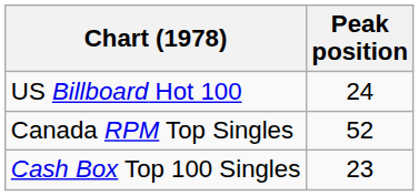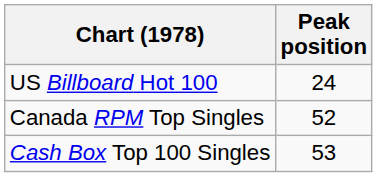 <table class="wikitable sortable">
 <tr>
 <th>Chart (1978)</th>
 <th>Peak<br>position</th>
 </tr>
 <tr>
 <td>US <a href='#'><em>Billboard</em> Hot 100</a></td>
 <td style="text-align:center;">24</td>
 </tr>
 <tr>
 <td>Canada <em><a href='#'>RPM</a></em> Top Singles</td>
 <td style="text-align:center;">52</td>
 </tr>
 <tr>
 <td><em><a href='#'>Cash Box</a></em> Top 100 Singles</td>
-<td style="text-align:center;">23</td>
+<td style="text-align:center;">53</td>
 </tr>
 </table>
